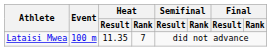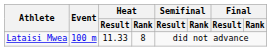 <table class="wikitable" style="font-size:90%; text-align:center">
 <tr>
 <th rowspan=2>Athlete</th>
 <th rowspan=2>Event</th>
 <th colspan=2>Heat</th>
 <th colspan=2>Semifinal</th>
 <th colspan=2>Final</th>
 </tr>
 <tr style="font-size:95%">
 <th>Result</th>
 <th>Rank</th>
 <th>Result</th>
 <th>Rank</th>
 <th>Result</th>
 <th>Rank</th>
 </tr>
 <tr>
 <td align=left><a href='#'>Lataisi Mwea</a></td>
 <td align=left rowspan=1><a href='#'>100 m</a></td>
-<td>11.35</td>
-<td>7</td>
+<td>11.33</td>
+<td>8</td>
 <td colspan=4>did not advance</td>
 </tr>
 </table>
